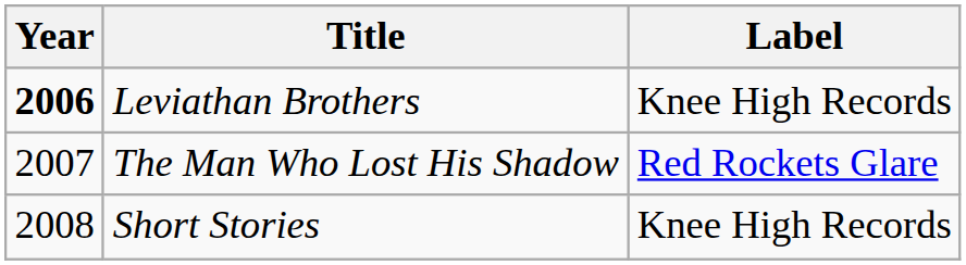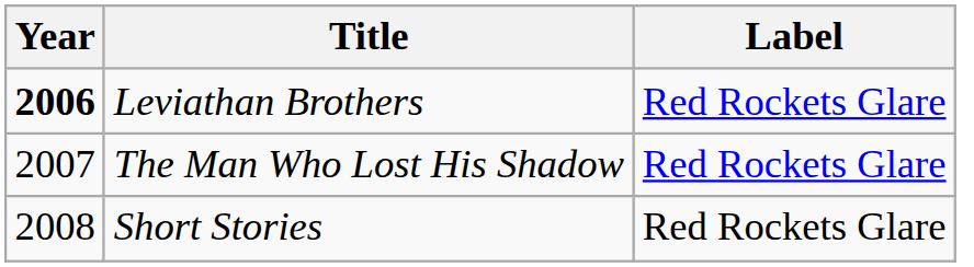 <table class="wikitable">
 <tr>
 <th>Year</th>
 <th>Title</th>
 <th>Label</th>
 </tr>
 <tr>
 <td><strong>2006</strong></td>
 <td><em>Leviathan Brothers</em></td>
-<td>Knee High Records</td>
+<td><a href='#'>Red Rockets Glare</a></td>
 </tr>
 <tr>
 <td>2007</td>
 <td><em>The Man Who Lost His Shadow</em></td>
 <td><a href='#'>Red Rockets Glare</a></td>
 </tr>
 <tr>
 <td>2008</td>
 <td><em>Short Stories</em></td>
-<td>Knee High Records</td>
+<td>Red Rockets Glare</td>
 </tr>
 </table>
